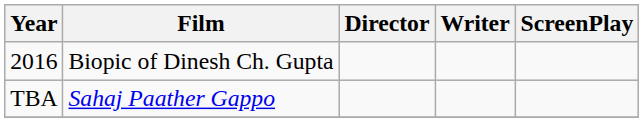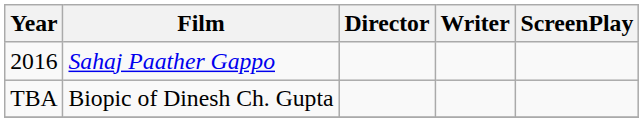 <table class="wikitable sortable">
 <tr>
 <th>Year</th>
 <th>Film</th>
 <th>Director</th>
 <th>Writer</th>
 <th>ScreenPlay</th>
 </tr>
 <tr>
 <td>2016</td>
-<td>Biopic of Dinesh Ch. Gupta</td>
+<td><em><a href='#'>Sahaj Paather Gappo</a></em></td>
 <td></td>
 <td></td>
 <td></td>
 </tr>
 <tr>
 <td>TBA</td>
-<td><em><a href='#'>Sahaj Paather Gappo</a></em></td>
+<td>Biopic of Dinesh Ch. Gupta</td>
 <td></td>
 <td></td>
 <td></td>
 </tr>
 <tr>
 </tr>
 </table>
